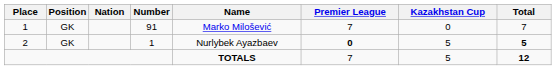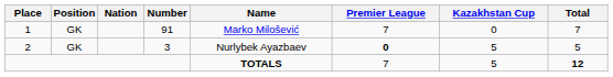 <table class="wikitable" style="font-size: 95%; text-align: center;">
 <tr>
 <th width=60>Place</th>
 <th width=60>Position</th>
 <th width=60>Nation</th>
 <th width=60>Number</th>
 <th width=200>Name</th>
 <th width=150><a href='#'>Premier League</a></th>
 <th width=150><a href='#'>Kazakhstan Cup</a></th>
 <th width=80>Total</th>
 </tr>
 <tr>
 <td>1</td>
 <td>GK</td>
 <td></td>
 <td>91</td>
 <td><a href='#'>Marko Milošević</a></td>
 <td>7</td>
 <td>0</td>
 <td>7</td>
 </tr>
 <tr>
 <td>2</td>
 <td>GK</td>
 <td></td>
-<td>1</td>
+<td>3</td>
 <td>Nurlybek Ayazbaev</td>
 <td><strong>0</strong></td>
 <td>5</td>
-<td><strong>5</strong></td>
+<td>5</td>
 </tr>
 <tr>
 <td colspan="4"></td>
 <td><strong>TOTALS</strong></td>
 <td>7</td>
 <td>5</td>
 <td><strong>12</strong></td>
 </tr>
 </table>
